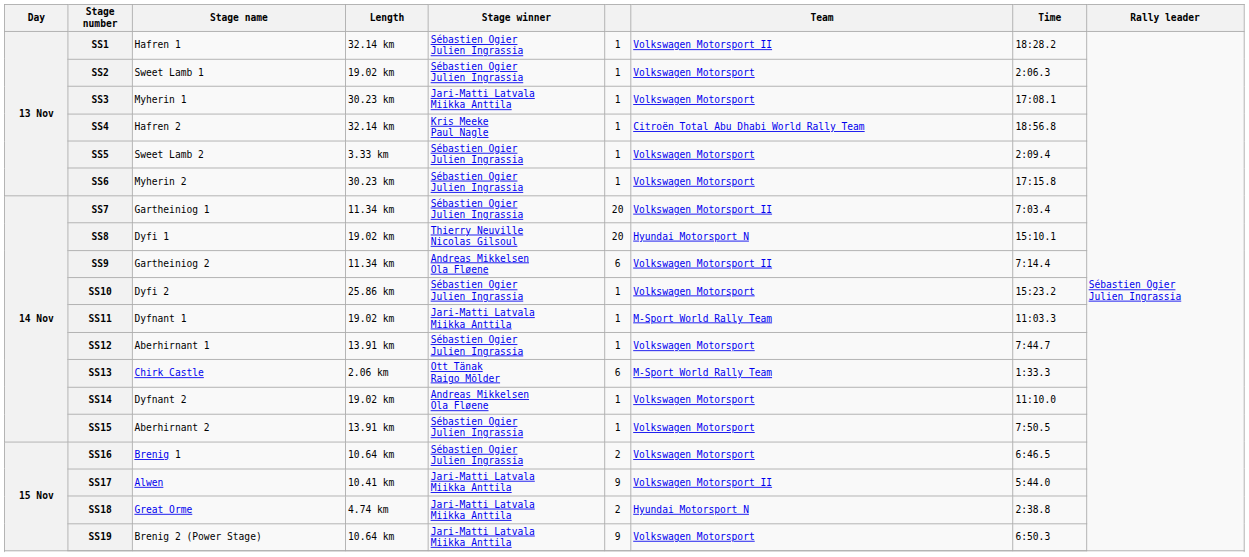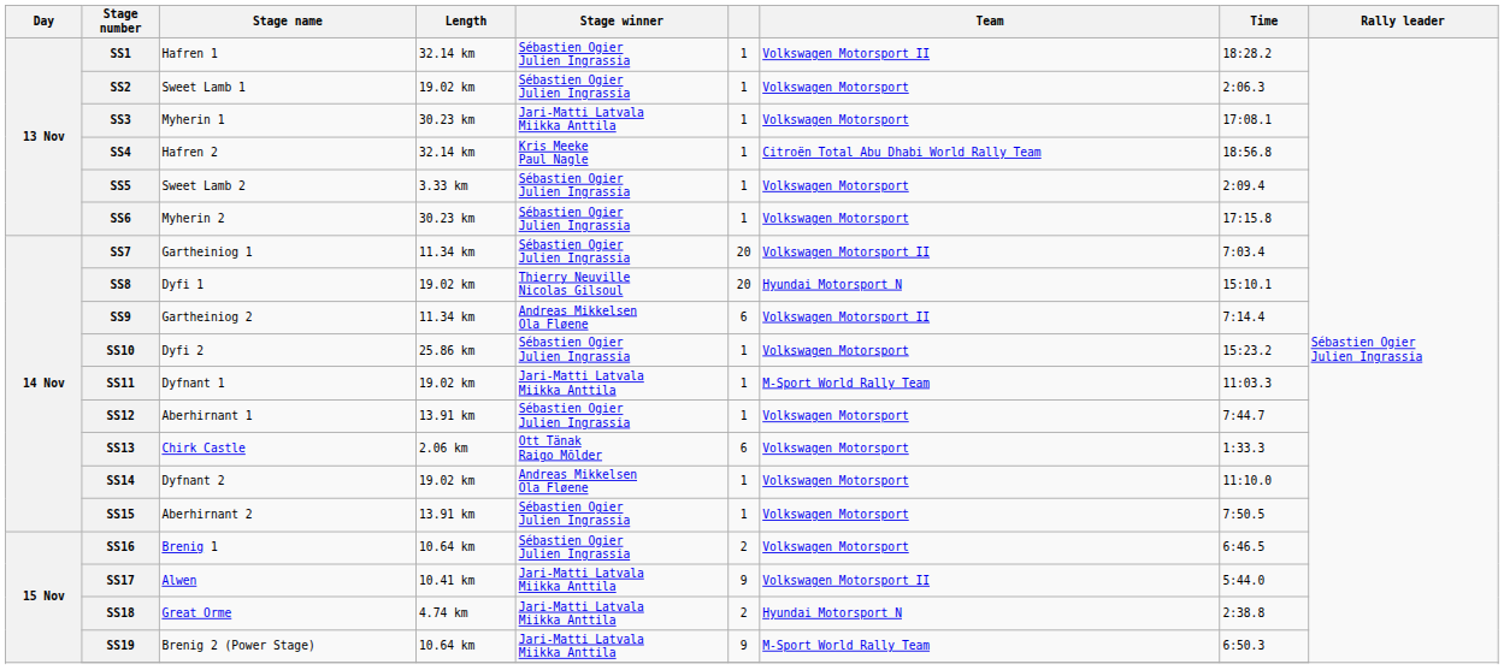 <table class="wikitable" width=90% style="text-align: left; font-size: 85%;">
 <tr>
 <th>Day</th>
 <th>Stage<br>number</th>
 <th>Stage name</th>
 <th>Length</th>
 <th>Stage winner</th>
 <th><br></th>
 <th>Team</th>
 <th>Time</th>
 <th>Rally leader</th>
 </tr>
 <tr>
 <th rowspan="6">13 Nov</th>
 <th>SS1</th>
 <td> Hafren 1</td>
 <td>32.14 km</td>
 <td> <a href='#'>Sébastien Ogier</a><br> <a href='#'>Julien Ingrassia</a></td>
 <td align="center">1</td>
 <td> <a href='#'>Volkswagen Motorsport II</a></td>
 <td>18:28.2</td>
 <td rowspan=20> <a href='#'>Sébastien Ogier</a><br> <a href='#'>Julien Ingrassia</a></td>
 </tr>
 <tr>
 <th>SS2</th>
 <td> Sweet Lamb 1</td>
 <td>19.02 km</td>
 <td> <a href='#'>Sébastien Ogier</a><br> <a href='#'>Julien Ingrassia</a></td>
 <td align="center">1</td>
 <td> <a href='#'>Volkswagen Motorsport</a></td>
 <td>2:06.3</td>
 </tr>
 <tr>
 <th>SS3</th>
 <td> Myherin 1</td>
 <td>30.23 km</td>
 <td> <a href='#'>Jari-Matti Latvala</a><br> <a href='#'>Miikka Anttila</a></td>
 <td align="center">1</td>
 <td> <a href='#'>Volkswagen Motorsport</a></td>
 <td>17:08.1</td>
 </tr>
 <tr>
 <th>SS4</th>
 <td> Hafren 2</td>
 <td>32.14 km</td>
 <td> <a href='#'>Kris Meeke</a><br> <a href='#'>Paul Nagle</a></td>
 <td align="center">1</td>
 <td> <a href='#'>Citroën Total Abu Dhabi World Rally Team</a></td>
 <td>18:56.8</td>
 </tr>
 <tr>
 <th>SS5</th>
 <td> Sweet Lamb 2</td>
 <td>3.33 km</td>
 <td> <a href='#'>Sébastien Ogier</a><br> <a href='#'>Julien Ingrassia</a></td>
 <td align="center">1</td>
 <td> <a href='#'>Volkswagen Motorsport</a></td>
 <td>2:09.4</td>
 </tr>
 <tr>
 <th>SS6</th>
 <td> Myherin 2</td>
 <td>30.23 km</td>
 <td> <a href='#'>Sébastien Ogier</a><br> <a href='#'>Julien Ingrassia</a></td>
 <td align="center">1</td>
 <td> <a href='#'>Volkswagen Motorsport</a></td>
 <td>17:15.8</td>
 </tr>
 <tr>
 <th rowspan="9">14 Nov</th>
 <th>SS7</th>
 <td> Gartheiniog 1</td>
 <td>11.34 km</td>
 <td> <a href='#'>Sébastien Ogier</a><br> <a href='#'>Julien Ingrassia</a></td>
 <td align="center">20</td>
 <td> <a href='#'>Volkswagen Motorsport II</a></td>
 <td>7:03.4</td>
 </tr>
 <tr>
 <th>SS8</th>
 <td> Dyfi 1</td>
 <td>19.02 km</td>
 <td> <a href='#'>Thierry Neuville</a><br> <a href='#'>Nicolas Gilsoul</a></td>
 <td align="center">20</td>
 <td> <a href='#'>Hyundai Motorsport N</a></td>
 <td>15:10.1</td>
 </tr>
 <tr>
 <th>SS9</th>
 <td> Gartheiniog 2</td>
 <td>11.34 km</td>
 <td> <a href='#'>Andreas Mikkelsen</a><br> <a href='#'>Ola Fløene</a></td>
 <td align="center">6</td>
 <td> <a href='#'>Volkswagen Motorsport II</a></td>
 <td>7:14.4</td>
 </tr>
 <tr>
 <th>SS10</th>
 <td> Dyfi 2</td>
 <td>25.86 km</td>
 <td> <a href='#'>Sébastien Ogier</a><br> <a href='#'>Julien Ingrassia</a></td>
 <td align="center">1</td>
 <td> <a href='#'>Volkswagen Motorsport</a></td>
 <td>15:23.2</td>
 </tr>
 <tr>
 <th>SS11</th>
 <td> Dyfnant 1</td>
 <td>19.02 km</td>
 <td> <a href='#'>Jari-Matti Latvala</a><br> <a href='#'>Miikka Anttila</a></td>
 <td align="center">1</td>
 <td> <a href='#'>M-Sport World Rally Team</a></td>
 <td>11:03.3</td>
 </tr>
 <tr>
 <th>SS12</th>
 <td> Aberhirnant 1</td>
 <td>13.91 km</td>
 <td> <a href='#'>Sébastien Ogier</a><br> <a href='#'>Julien Ingrassia</a></td>
 <td align="center">1</td>
 <td> <a href='#'>Volkswagen Motorsport</a></td>
 <td>7:44.7</td>
 </tr>
 <tr>
 <th>SS13</th>
 <td> <a href='#'>Chirk Castle</a></td>
 <td>2.06 km</td>
 <td> <a href='#'>Ott Tänak</a><br> <a href='#'>Raigo Mõlder</a></td>
 <td align="center">6</td>
-<td> <a href='#'>M-Sport World Rally Team</a></td>
+<td> <a href='#'>Volkswagen Motorsport</a></td>
 <td>1:33.3</td>
 </tr>
 <tr>
 <th>SS14</th>
 <td> Dyfnant 2</td>
 <td>19.02 km</td>
 <td> <a href='#'>Andreas Mikkelsen</a><br> <a href='#'>Ola Fløene</a></td>
 <td align="center">1</td>
 <td> <a href='#'>Volkswagen Motorsport</a></td>
 <td>11:10.0</td>
 </tr>
 <tr>
 <th>SS15</th>
 <td> Aberhirnant 2</td>
 <td>13.91 km</td>
 <td> <a href='#'>Sébastien Ogier</a><br> <a href='#'>Julien Ingrassia</a></td>
 <td align="center">1</td>
 <td> <a href='#'>Volkswagen Motorsport</a></td>
 <td>7:50.5</td>
 </tr>
 <tr>
 <th rowspan="5">15 Nov</th>
 <th>SS16</th>
 <td> <a href='#'>Brenig</a> 1</td>
 <td>10.64 km</td>
 <td> <a href='#'>Sébastien Ogier</a><br> <a href='#'>Julien Ingrassia</a></td>
 <td align="center">2</td>
 <td> <a href='#'>Volkswagen Motorsport</a></td>
 <td>6:46.5</td>
 </tr>
 <tr>
 <th>SS17</th>
 <td> <a href='#'>Alwen</a></td>
 <td>10.41 km</td>
 <td> <a href='#'>Jari-Matti Latvala</a><br> <a href='#'>Miikka Anttila</a></td>
 <td align="center">9</td>
 <td> <a href='#'>Volkswagen Motorsport II</a></td>
 <td>5:44.0</td>
 </tr>
 <tr>
 <th>SS18</th>
 <td> <a href='#'>Great Orme</a></td>
 <td>4.74 km</td>
 <td> <a href='#'>Jari-Matti Latvala</a><br> <a href='#'>Miikka Anttila</a></td>
 <td align="center">2</td>
 <td> <a href='#'>Hyundai Motorsport N</a></td>
 <td>2:38.8</td>
 </tr>
 <tr>
 <th>SS19</th>
 <td> Brenig 2 (Power Stage)</td>
 <td>10.64 km</td>
 <td> <a href='#'>Jari-Matti Latvala</a><br> <a href='#'>Miikka Anttila</a></td>
 <td align="center">9</td>
-<td> <a href='#'>Volkswagen Motorsport</a></td>
+<td> <a href='#'>M-Sport World Rally Team</a></td>
 <td>6:50.3</td>
 </tr>
 <tr>
 </tr>
 </table>
